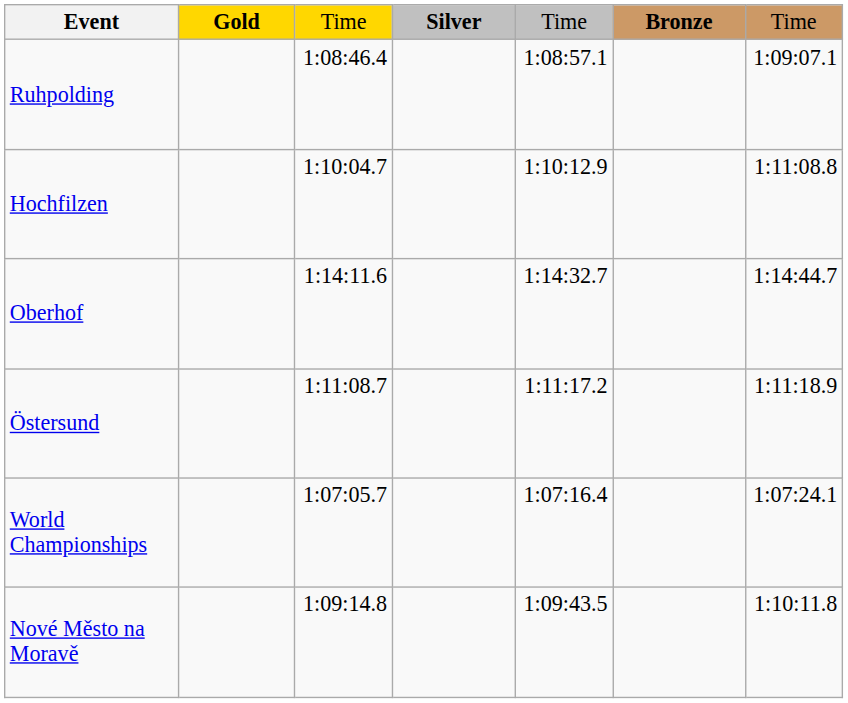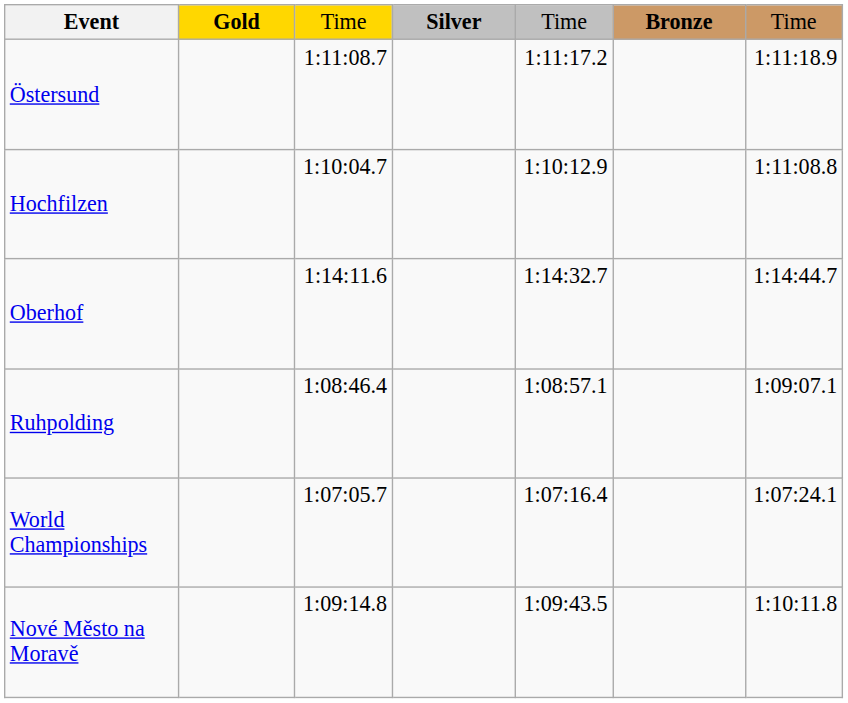 <table class="wikitable">
 <tr>
 <th width="180">Event</th>
 <th width="220" style="background:gold">Gold</th>
 <th width="70" style="background:gold;font-weight:normal">Time</th>
 <th width="220" style="background:silver">Silver</th>
 <th width="70" style="background:silver;font-weight:normal">Time</th>
 <th width="220" style="background:#CC9966">Bronze</th>
 <th width="70" style="background:#CC9966;font-weight:normal">Time</th>
 </tr>
 <tr>
-<td><a href='#'>Ruhpolding</a><br></td>
+<td><a href='#'>Östersund</a><br></td>
 <td></td>
-<td align="right">1:08:46.4 <br>  <br>  <br>  <br> </td>
+<td align="right">1:11:08.7 <br>  <br>  <br>  <br> </td>
 <td></td>
-<td align="right">1:08:57.1 <br>  <br>  <br>  <br> </td>
+<td align="right">1:11:17.2 <br>  <br>  <br>  <br> </td>
 <td></td>
-<td align="right">1:09:07.1 <br>  <br>  <br>  <br> </td>
+<td align="right">1:11:18.9 <br>  <br>  <br>  <br> </td>
 </tr>
 <tr>
 <td><a href='#'>Hochfilzen</a><br></td>
 <td></td>
 <td align="right">1:10:04.7 <br>  <br>  <br>  <br> </td>
 <td></td>
 <td align="right">1:10:12.9 <br>  <br>  <br>  <br> </td>
 <td></td>
 <td align="right">1:11:08.8 <br>  <br>  <br>  <br> </td>
 </tr>
 <tr>
 <td><a href='#'>Oberhof</a><br></td>
 <td></td>
 <td align="right">1:14:11.6 <br>  <br>  <br>  <br> </td>
 <td></td>
 <td align="right">1:14:32.7 <br>  <br>  <br>  <br> </td>
 <td></td>
 <td align="right">1:14:44.7 <br>  <br>  <br>  <br> </td>
 </tr>
 <tr>
-<td><a href='#'>Östersund</a><br></td>
+<td><a href='#'>Ruhpolding</a><br></td>
 <td></td>
-<td align="right">1:11:08.7 <br>  <br>  <br>  <br> </td>
+<td align="right">1:08:46.4 <br>  <br>  <br>  <br> </td>
 <td></td>
-<td align="right">1:11:17.2 <br>  <br>  <br>  <br> </td>
+<td align="right">1:08:57.1 <br>  <br>  <br>  <br> </td>
 <td></td>
-<td align="right">1:11:18.9 <br>  <br>  <br>  <br> </td>
+<td align="right">1:09:07.1 <br>  <br>  <br>  <br> </td>
 </tr>
 <tr>
 <td><a href='#'>World Championships</a><br></td>
 <td></td>
 <td align="right">1:07:05.7 <br>  <br>  <br>  <br> </td>
 <td></td>
 <td align="right">1:07:16.4 <br>  <br>  <br>  <br> </td>
 <td></td>
 <td align="right">1:07:24.1 <br>  <br>  <br>  <br> </td>
 </tr>
 <tr>
 <td><a href='#'>Nové Město na Moravě</a><br></td>
 <td></td>
 <td align="right">1:09:14.8 <br>  <br>  <br>  <br> </td>
 <td></td>
 <td align="right">1:09:43.5 <br>  <br>  <br>  <br> </td>
 <td></td>
 <td align="right">1:10:11.8 <br>  <br>  <br>  <br> </td>
 </tr>
 </table>
